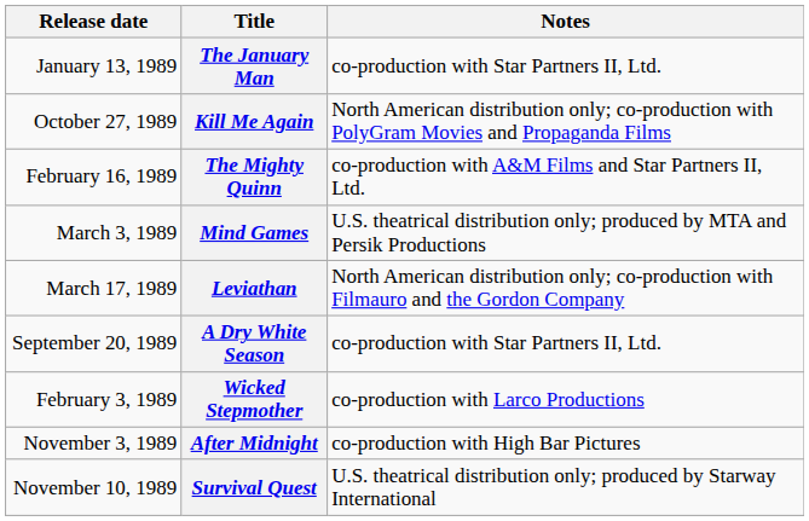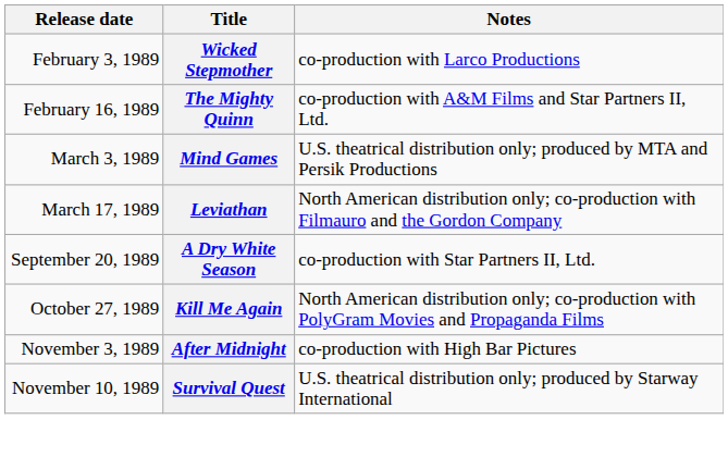 <table class="wikitable sortable" style="width:100%;">
 <tr>
 <th scope="col" style="width:130px;">Release date</th>
 <th>Title</th>
 <th>Notes</th>
 </tr>
 <tr>
-<td style="text-align:right;">January 13, 1989</td>
-<th scope="row"><em><a href='#'>The January Man</a></em></th>
-<td>co-production with Star Partners II, Ltd.</td>
-</tr>
-<tr>
-<td style="text-align:right;">October 27, 1989</td>
-<th scope="row"><em><a href='#'>Kill Me Again</a></em></th>
-<td>North American distribution only; co-production with <a href='#'>PolyGram Movies</a> and <a href='#'>Propaganda Films</a></td>
+<td style="text-align:right;">February 3, 1989</td>
+<th scope="row"><em><a href='#'>Wicked Stepmother</a></em></th>
+<td>co-production with <a href='#'>Larco Productions</a></td>
 </tr>
 <tr>
 <td style="text-align:right;">February 16, 1989</td>
 <th scope="row"><em><a href='#'>The Mighty Quinn</a></em></th>
 <td>co-production with <a href='#'>A&M Films</a> and Star Partners II, Ltd.</td>
 </tr>
 <tr>
 <td style="text-align:right;">March 3, 1989</td>
 <th scope="row"><em><a href='#'>Mind Games</a></em></th>
 <td>U.S. theatrical distribution only; produced by MTA and Persik Productions</td>
 </tr>
 <tr>
 <td style="text-align:right;">March 17, 1989</td>
 <th scope="row"><em><a href='#'>Leviathan</a></em></th>
 <td>North American distribution only; co-production with <a href='#'>Filmauro</a> and <a href='#'>the Gordon Company</a></td>
 </tr>
 <tr>
 <td style="text-align:right;">September 20, 1989</td>
 <th scope="row"><em><a href='#'>A Dry White Season</a></em></th>
 <td>co-production with Star Partners II, Ltd.</td>
 </tr>
 <tr>
-<td style="text-align:right;">February 3, 1989</td>
-<th scope="row"><em><a href='#'>Wicked Stepmother</a></em></th>
-<td>co-production with <a href='#'>Larco Productions</a></td>
+<td style="text-align:right;">October 27, 1989</td>
+<th scope="row"><em><a href='#'>Kill Me Again</a></em></th>
+<td>North American distribution only; co-production with <a href='#'>PolyGram Movies</a> and <a href='#'>Propaganda Films</a></td>
 </tr>
 <tr>
 <td style="text-align:right;">November 3, 1989</td>
 <th scope="row"><em><a href='#'>After Midnight</a></em></th>
 <td>co-production with High Bar Pictures</td>
 </tr>
 <tr>
 <td style="text-align:right;">November 10, 1989</td>
 <th scope="row"><em><a href='#'>Survival Quest</a></em></th>
 <td>U.S. theatrical distribution only; produced by Starway International</td>
 </tr>
 </table>
